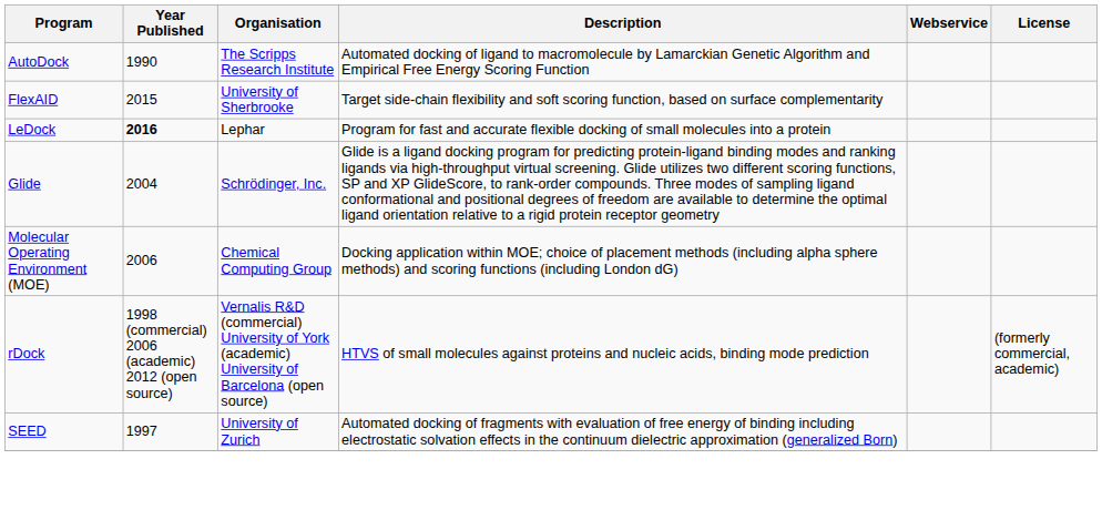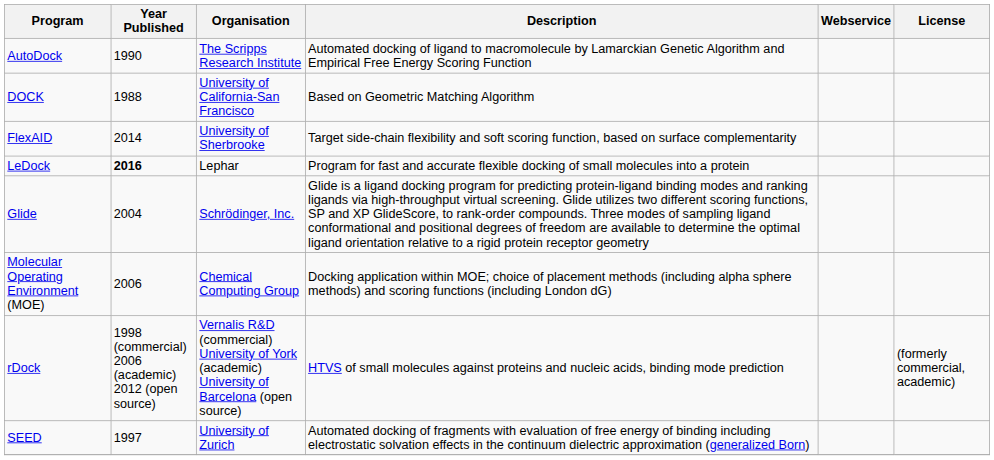 <table class="wikitable sortable">
 <tr>
 <th>Program</th>
 <th>Year Published</th>
 <th>Organisation</th>
 <th>Description</th>
 <th>Webservice</th>
 <th>License</th>
 </tr>
 <tr>
 <td><a href='#'>AutoDock</a></td>
 <td>1990</td>
 <td><a href='#'>The Scripps Research Institute</a></td>
 <td>Automated docking of ligand to macromolecule by Lamarckian Genetic Algorithm and Empirical Free Energy Scoring Function</td>
 <td></td>
 <td></td>
 </tr>
 <tr>
+<td><a href='#'>DOCK</a></td>
+<td>1988</td>
+<td><a href='#'>University of California-San Francisco</a></td>
+<td>Based on Geometric Matching Algorithm</td>
+<td></td>
+<td></td>
+</tr>
+<tr>
 <td><a href='#'>FlexAID</a></td>
-<td>2015</td>
+<td>2014</td>
 <td><a href='#'>University of Sherbrooke</a></td>
 <td>Target side-chain flexibility and soft scoring function, based on surface complementarity</td>
 <td></td>
 <td></td>
 </tr>
 <tr>
 <td><a href='#'>LeDock</a></td>
 <td><strong>2016</strong></td>
 <td>Lephar</td>
 <td>Program for fast and accurate flexible docking of small molecules into a protein</td>
 <td></td>
 <td></td>
 </tr>
 <tr>
 <td><a href='#'>Glide</a></td>
 <td>2004</td>
 <td><a href='#'>Schrödinger, Inc.</a></td>
 <td>Glide is a ligand docking program for predicting protein-ligand binding modes and ranking ligands via high-throughput virtual screening. Glide utilizes two different scoring functions, SP and XP GlideScore, to rank-order compounds. Three modes of sampling ligand conformational and positional degrees of freedom are available to determine the optimal ligand orientation relative to a rigid protein receptor geometry</td>
 <td></td>
 <td></td>
 </tr>
 <tr>
 <td><a href='#'>Molecular Operating Environment</a> (MOE)</td>
 <td>2006</td>
 <td><a href='#'>Chemical Computing Group</a></td>
 <td>Docking application within MOE; choice of placement methods (including alpha sphere methods) and scoring functions (including London dG)</td>
 <td></td>
 <td></td>
 </tr>
 <tr>
 <td><a href='#'>rDock</a></td>
 <td>1998 (commercial)<br>2006 (academic)<br>2012 (open source)</td>
 <td><a href='#'>Vernalis R&D</a> (commercial)<br><a href='#'>University of York</a> (academic)<br><a href='#'>University of Barcelona</a> (open source)</td>
 <td><a href='#'>HTVS</a> of small molecules against proteins and nucleic acids, binding mode prediction</td>
 <td></td>
 <td> (formerly commercial, academic)</td>
 </tr>
 <tr>
 <td><a href='#'>SEED</a></td>
 <td>1997</td>
 <td><a href='#'>University of Zurich</a></td>
 <td>Automated docking of fragments with evaluation of free energy of binding including electrostatic solvation effects in the continuum dielectric approximation (<a href='#'>generalized Born</a>)</td>
 <td></td>
 <td></td>
 </tr>
 <tr>
 </tr>
 </table>
